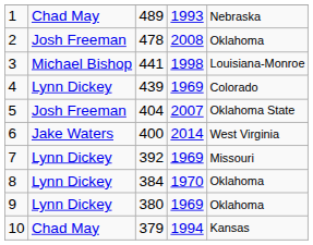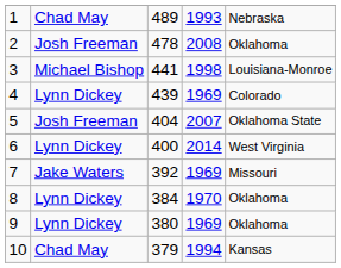 <table class="wikitable">
 <tr>
 </tr>
 <tr>
 <td>1</td>
 <td><a href='#'>Chad May</a></td>
 <td>489</td>
 <td><a href='#'>1993</a></td>
 <td style="font-size:80%;">Nebraska</td>
 </tr>
 <tr>
 <td>2</td>
 <td><a href='#'>Josh Freeman</a></td>
 <td>478</td>
 <td><a href='#'>2008</a></td>
 <td style="font-size:80%;">Oklahoma</td>
 </tr>
 <tr>
 <td>3</td>
 <td><a href='#'>Michael Bishop</a></td>
 <td>441</td>
 <td><a href='#'>1998</a></td>
 <td style="font-size:80%;">Louisiana-Monroe</td>
 </tr>
 <tr>
 <td>4</td>
 <td><a href='#'>Lynn Dickey</a></td>
 <td>439</td>
 <td><a href='#'>1969</a></td>
 <td style="font-size:80%;">Colorado</td>
 </tr>
 <tr>
 <td>5</td>
 <td><a href='#'>Josh Freeman</a></td>
 <td>404</td>
 <td><a href='#'>2007</a></td>
 <td style="font-size:80%;">Oklahoma State</td>
 </tr>
 <tr>
 <td>6</td>
-<td><a href='#'>Jake Waters</a></td>
+<td><a href='#'>Lynn Dickey</a></td>
 <td>400</td>
 <td><a href='#'>2014</a></td>
 <td style="font-size:80%;">West Virginia</td>
 </tr>
 <tr>
 <td>7</td>
-<td><a href='#'>Lynn Dickey</a></td>
+<td><a href='#'>Jake Waters</a></td>
 <td>392</td>
 <td><a href='#'>1969</a></td>
 <td style="font-size:80%;">Missouri</td>
 </tr>
 <tr>
 <td>8</td>
 <td><a href='#'>Lynn Dickey</a></td>
 <td>384</td>
 <td><a href='#'>1970</a></td>
 <td style="font-size:80%;">Oklahoma</td>
 </tr>
 <tr>
 <td>9</td>
 <td><a href='#'>Lynn Dickey</a></td>
 <td>380</td>
 <td><a href='#'>1969</a></td>
 <td style="font-size:80%;">Oklahoma</td>
 </tr>
 <tr>
 <td>10</td>
 <td><a href='#'>Chad May</a></td>
 <td>379</td>
 <td><a href='#'>1994</a></td>
 <td style="font-size:80%;">Kansas</td>
 </tr>
 </table>
